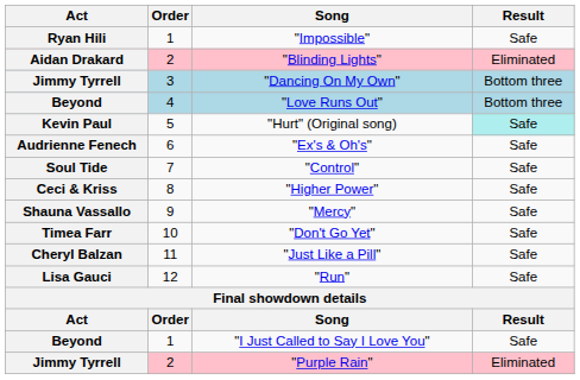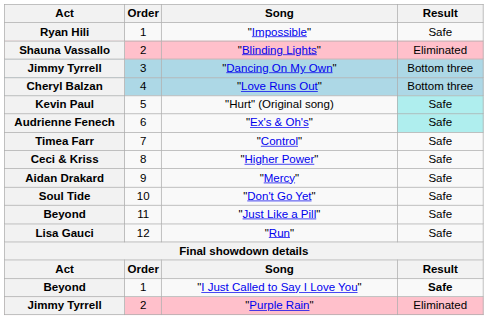 <table class="wikitable plainrowheaders" style="text-align:center;">
 <tr>
 <th scope="col" style="width:10em;">Act</th>
 <th scope="col">Order</th>
 <th scope="col" style="width:20em;">Song</th>
 <th scope="col" style="width:7em;">Result</th>
 </tr>
 <tr>
 <th scope="row">Ryan Hili</th>
 <td>1</td>
 <td>"<a href='#'>Impossible</a>"</td>
 <td>Safe</td>
 </tr>
 <tr style="background:pink;">
-<th scope="row">Aidan Drakard</th>
+<th scope="row">Shauna Vassallo</th>
 <td>2</td>
 <td>"<a href='#'>Blinding Lights</a>"</td>
 <td>Eliminated</td>
 </tr>
 <tr style="background:lightblue;">
 <th scope="row">Jimmy Tyrrell</th>
 <td>3</td>
 <td>"<a href='#'>Dancing On My Own</a>"</td>
 <td>Bottom three</td>
 </tr>
 <tr style="background:lightblue;">
-<th scope="row">Beyond</th>
+<th scope="row">Cheryl Balzan</th>
 <td>4</td>
 <td>"<a href='#'>Love Runs Out</a>"</td>
 <td>Bottom three</td>
 </tr>
 <tr>
 <th scope="row">Kevin Paul</th>
 <td>5</td>
 <td>"Hurt" (Original song)</td>
 <td style="background: paleturquoise;">Safe</td>
 </tr>
 <tr>
 <th scope="row">Audrienne Fenech</th>
 <td>6</td>
 <td>"<a href='#'>Ex's & Oh's</a>"</td>
-<td>Safe</td>
+<td style="background: paleturquoise;">Safe</td>
 </tr>
 <tr>
-<th scope="row">Soul Tide</th>
+<th scope="row">Timea Farr</th>
 <td>7</td>
 <td>"<a href='#'>Control</a>"</td>
 <td>Safe</td>
 </tr>
 <tr>
 <th scope="row">Ceci & Kriss</th>
 <td>8</td>
 <td>"<a href='#'>Higher Power</a>"</td>
 <td>Safe</td>
 </tr>
 <tr>
-<th scope="row">Shauna Vassallo</th>
+<th scope="row">Aidan Drakard</th>
 <td>9</td>
 <td>"<a href='#'>Mercy</a>"</td>
 <td>Safe</td>
 </tr>
 <tr>
-<th scope="row">Timea Farr</th>
+<th scope="row">Soul Tide</th>
 <td>10</td>
 <td>"<a href='#'>Don't Go Yet</a>"</td>
 <td>Safe</td>
 </tr>
 <tr>
-<th scope="row">Cheryl Balzan</th>
+<th scope="row">Beyond</th>
 <td>11</td>
 <td>"<a href='#'>Just Like a Pill</a>"</td>
 <td>Safe</td>
 </tr>
 <tr>
 <th scope="row">Lisa Gauci</th>
 <td>12</td>
 <td>"<a href='#'>Run</a>"</td>
 <td>Safe</td>
 </tr>
 <tr>
 <th colspan="4">Final showdown details</th>
 </tr>
 <tr>
 <th scope="col" style="width:10em;">Act</th>
 <th scope="col">Order</th>
 <th scope="col">Song</th>
 <th scope="col" style="width:6em;">Result</th>
 </tr>
 <tr>
 <th scope="row">Beyond</th>
 <td>1</td>
 <td>"<a href='#'>I Just Called to Say I Love You</a>"</td>
-<td>Safe</td>
+<td><strong>Safe</strong></td>
 </tr>
 <tr style="background:pink;">
 <th scope="row">Jimmy Tyrrell</th>
 <td>2</td>
 <td>"<a href='#'>Purple Rain</a>"</td>
 <td>Eliminated</td>
 </tr>
 </table>
